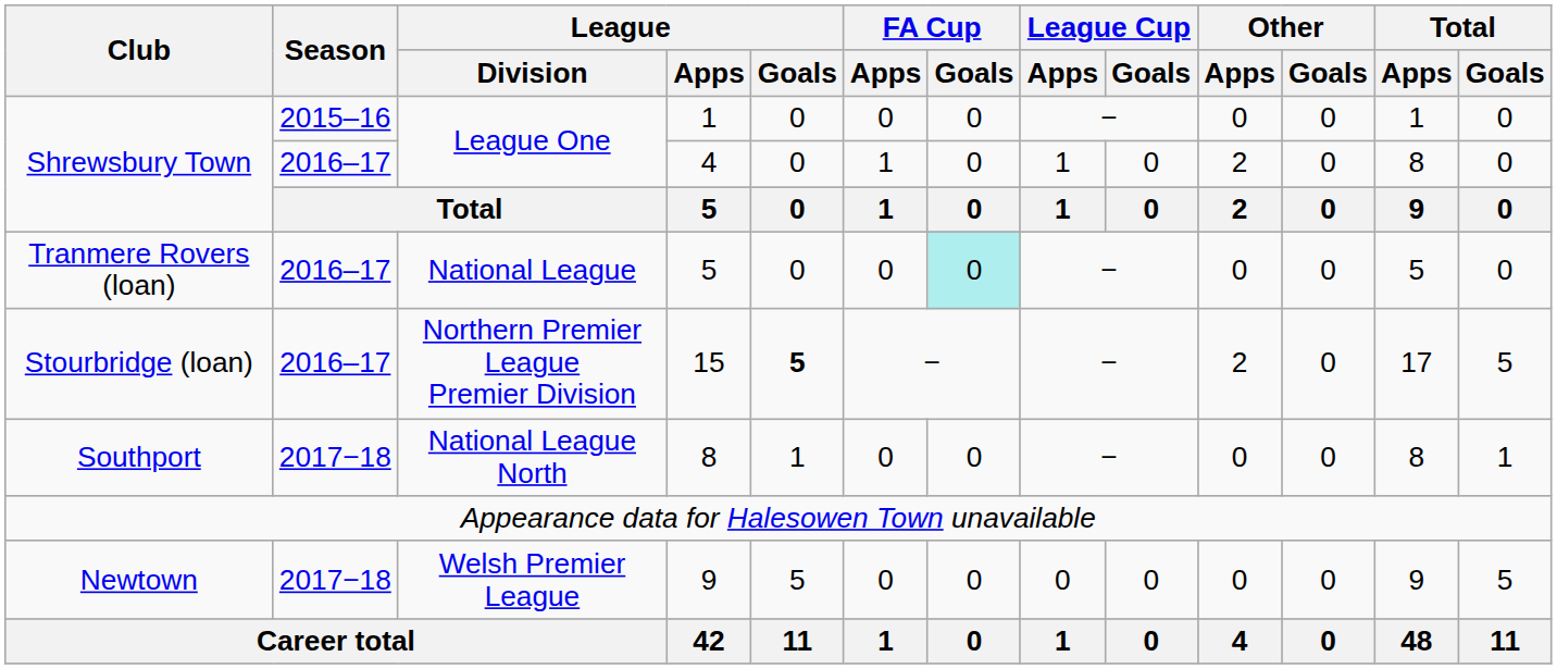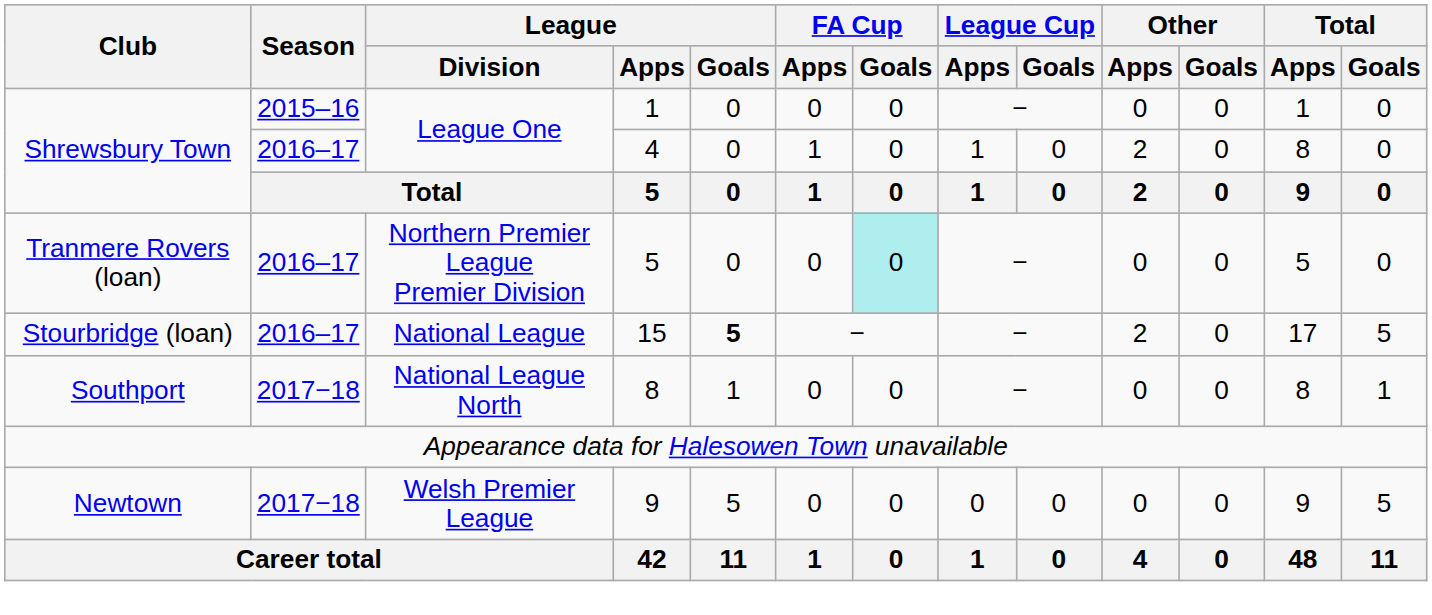 <table class="wikitable" style="text-align: center;">
 <tr>
 <th rowspan="2">Club</th>
 <th rowspan="2">Season</th>
 <th colspan="3">League</th>
 <th colspan="2"><a href='#'>FA Cup</a></th>
 <th colspan="2"><a href='#'>League Cup</a></th>
 <th colspan="2">Other</th>
 <th colspan="2">Total</th>
 </tr>
 <tr>
 <th>Division</th>
 <th>Apps</th>
 <th>Goals</th>
 <th>Apps</th>
 <th>Goals</th>
 <th>Apps</th>
 <th>Goals</th>
 <th>Apps</th>
 <th>Goals</th>
 <th>Apps</th>
 <th>Goals</th>
 </tr>
 <tr>
 <td rowspan="3"><a href='#'>Shrewsbury Town</a></td>
 <td><a href='#'>2015–16</a></td>
 <td rowspan="2"><a href='#'>League One</a></td>
 <td>1</td>
 <td>0</td>
 <td>0</td>
 <td>0</td>
 <td colspan="2">−</td>
 <td>0</td>
 <td>0</td>
 <td>1</td>
 <td>0</td>
 </tr>
 <tr>
 <td><a href='#'>2016–17</a></td>
 <td>4</td>
 <td>0</td>
 <td>1</td>
 <td>0</td>
 <td>1</td>
 <td>0</td>
 <td>2</td>
 <td>0</td>
 <td>8</td>
 <td>0</td>
 </tr>
 <tr>
 <th colspan="2">Total</th>
 <th>5</th>
 <th>0</th>
 <th>1</th>
 <th>0</th>
 <th>1</th>
 <th>0</th>
 <th>2</th>
 <th>0</th>
 <th>9</th>
 <th>0</th>
 </tr>
 <tr>
 <td><a href='#'>Tranmere Rovers</a> (loan)</td>
 <td><a href='#'>2016–17</a></td>
-<td><a href='#'>National League</a></td>
+<td><a href='#'>Northern Premier League<br>Premier Division</a></td>
 <td>5</td>
 <td>0</td>
 <td>0</td>
 <td style="background: paleturquoise;">0</td>
 <td colspan="2">−</td>
 <td>0</td>
 <td>0</td>
 <td>5</td>
 <td>0</td>
 </tr>
 <tr>
 <td><a href='#'>Stourbridge</a> (loan)</td>
 <td><a href='#'>2016–17</a></td>
-<td><a href='#'>Northern Premier League<br>Premier Division</a></td>
+<td><a href='#'>National League</a></td>
 <td>15</td>
 <td><strong>5</strong></td>
 <td colspan="2">−</td>
 <td colspan="2">−</td>
 <td>2</td>
 <td>0</td>
 <td>17</td>
 <td>5</td>
 </tr>
 <tr>
 <td><a href='#'>Southport</a></td>
 <td><a href='#'>2017−18</a></td>
 <td><a href='#'>National League North</a></td>
 <td>8</td>
 <td>1</td>
 <td>0</td>
 <td>0</td>
 <td colspan="2">−</td>
 <td>0</td>
 <td>0</td>
 <td>8</td>
 <td>1</td>
 </tr>
 <tr>
 <td colspan="13"><em>Appearance data for <a href='#'>Halesowen Town</a> unavailable</em></td>
 </tr>
 <tr>
 <td><a href='#'>Newtown</a></td>
 <td><a href='#'>2017−18</a></td>
 <td><a href='#'>Welsh Premier League</a></td>
 <td>9</td>
 <td>5</td>
 <td>0</td>
 <td>0</td>
 <td>0</td>
 <td>0</td>
 <td>0</td>
 <td>0</td>
 <td>9</td>
 <td>5</td>
 </tr>
 <tr>
 <th colspan="3">Career total</th>
 <th>42</th>
 <th>11</th>
 <th>1</th>
 <th>0</th>
 <th>1</th>
 <th>0</th>
 <th>4</th>
 <th>0</th>
 <th>48</th>
 <th>11</th>
 </tr>
 </table>
